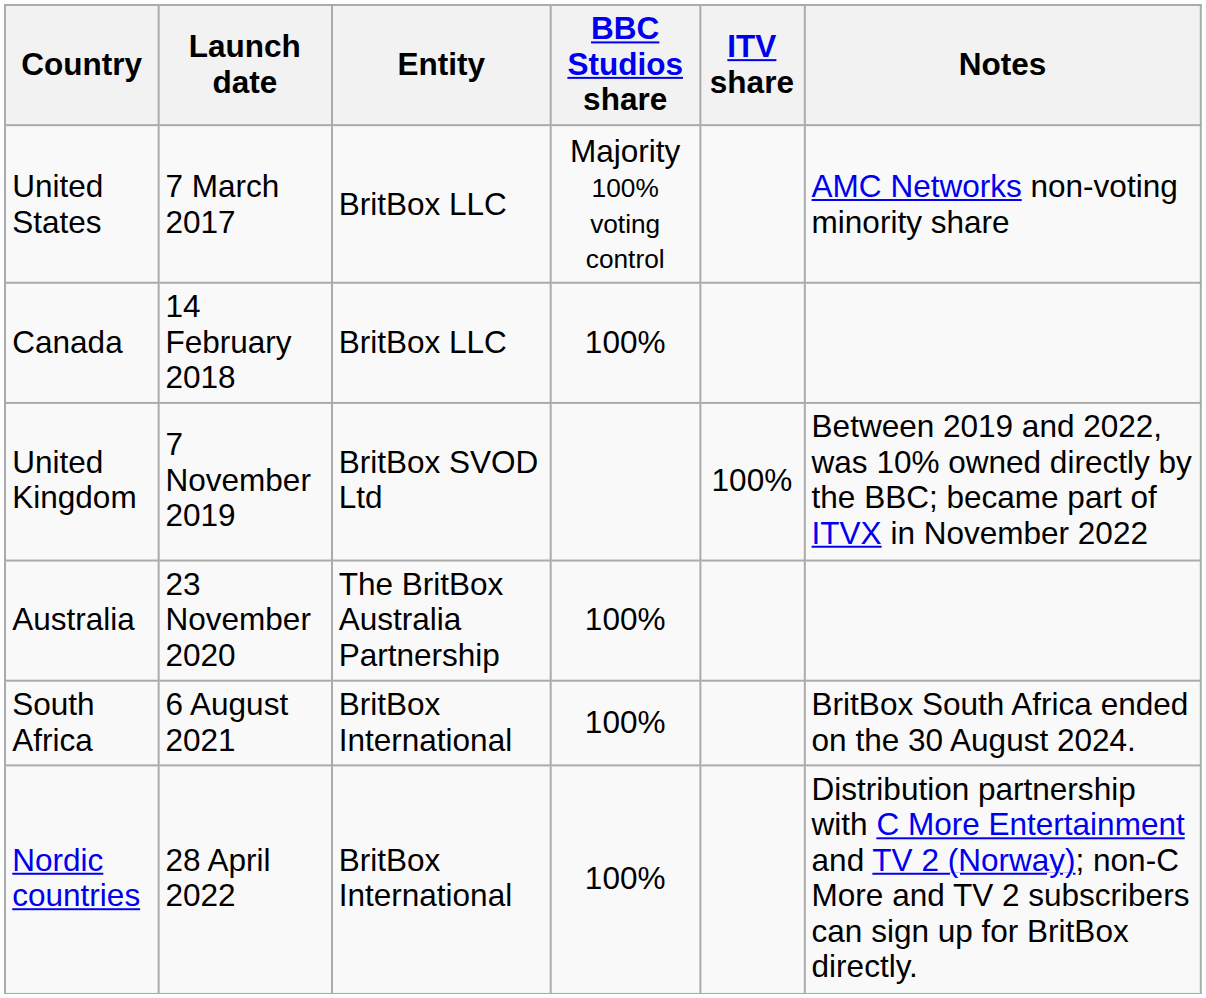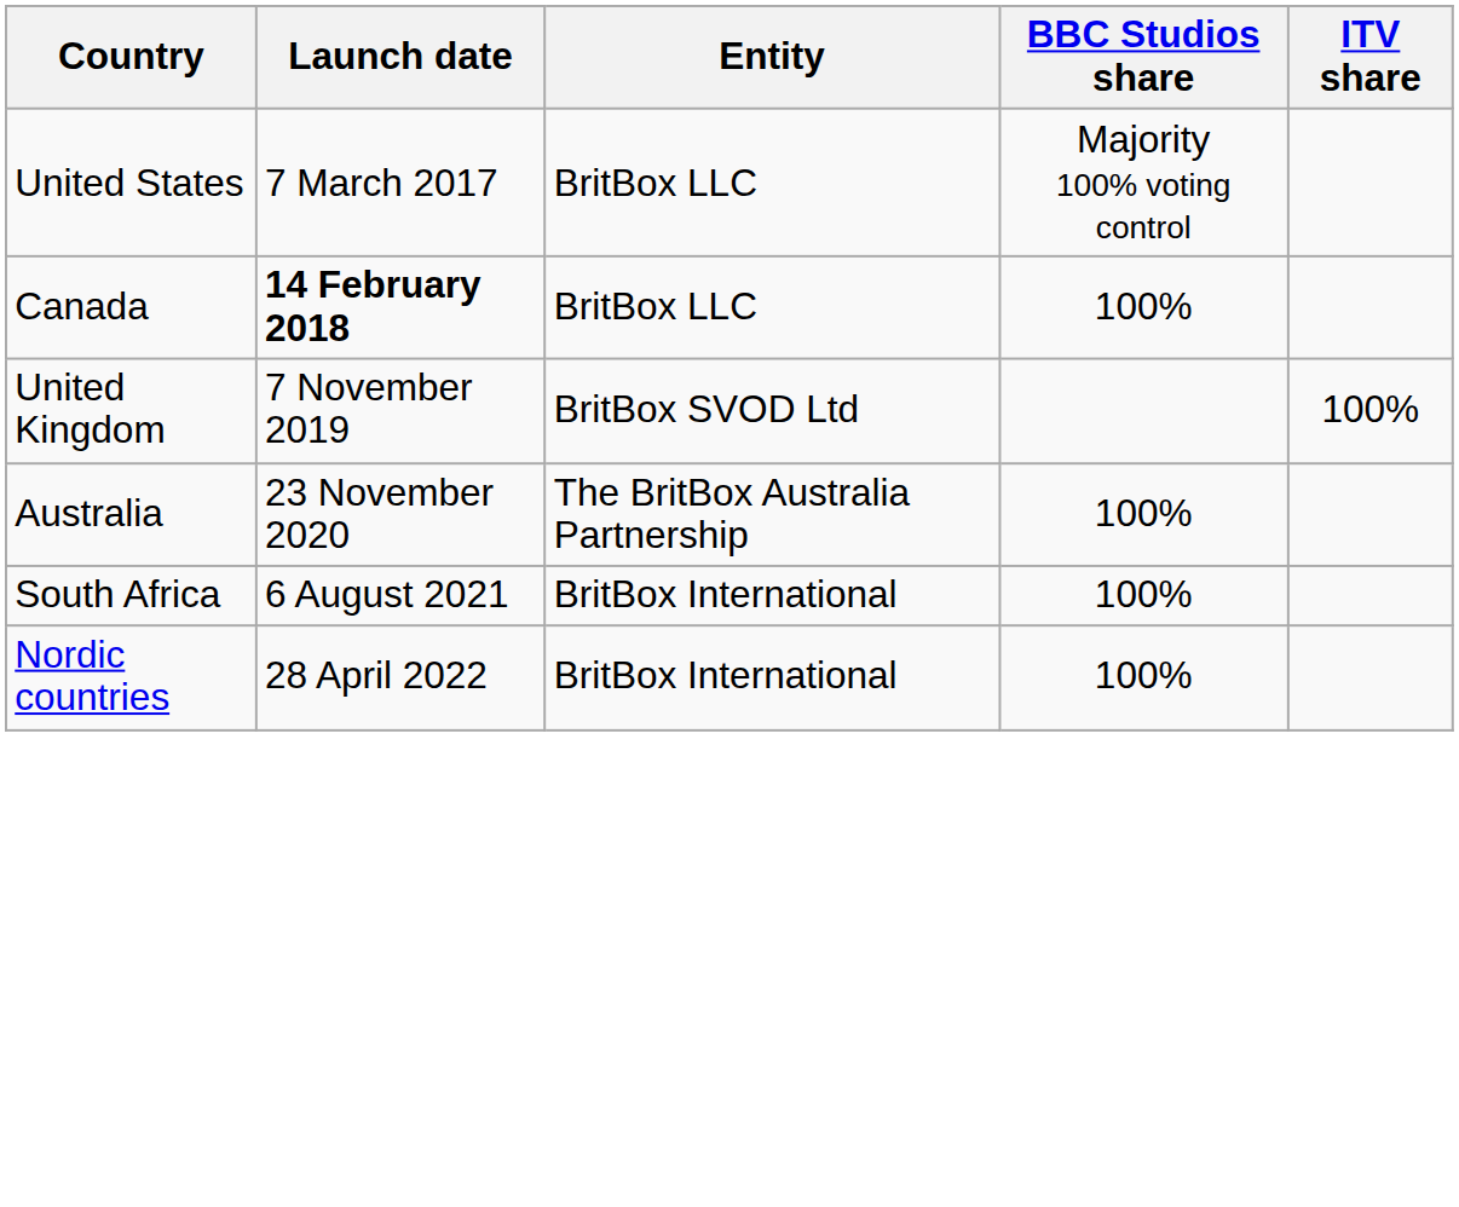 <table class="wikitable plainrowheaders">
 <tr>
 <th scope="col">Country</th>
 <th scope="col">Launch date</th>
 <th scope="col">Entity</th>
 <th scope="col"><a href='#'>BBC Studios</a> share</th>
 <th scope="col"><a href='#'>ITV</a> share</th>
-<th scope="col">Notes</th>
 </tr>
 <tr>
 <td>United States</td>
 <td>7 March 2017</td>
 <td>BritBox LLC</td>
 <td style="text-align:center;">Majority<br><small>100% voting control</small></td>
 <td style="text-align:center;"></td>
-<td><a href='#'>AMC Networks</a> non-voting minority share</td>
 </tr>
 <tr>
 <td>Canada</td>
-<td>14 February 2018</td>
+<td><strong>14 February 2018</strong></td>
 <td>BritBox LLC</td>
 <td style="text-align:center;">100%</td>
 <td style="text-align:center;"></td>
-<td></td>
 </tr>
 <tr>
 <td>United Kingdom</td>
 <td>7 November 2019</td>
 <td>BritBox SVOD Ltd</td>
 <td style="text-align:center;"></td>
 <td style="text-align:center;">100%</td>
-<td>Between 2019 and 2022, was 10% owned directly by the BBC; became part of <a href='#'>ITVX</a> in November 2022</td>
 </tr>
 <tr>
 <td>Australia</td>
 <td>23 November 2020</td>
 <td>The BritBox Australia Partnership</td>
 <td style="text-align:center;">100%</td>
 <td style="text-align:center;"></td>
-<td></td>
 </tr>
 <tr>
 <td>South Africa</td>
 <td>6 August 2021</td>
 <td>BritBox International</td>
 <td style="text-align:center;">100%</td>
 <td style="text-align:center;"></td>
-<td>BritBox South Africa ended on the 30 August 2024.</td>
 </tr>
 <tr>
 <td><a href='#'>Nordic countries</a></td>
 <td>28 April 2022</td>
 <td>BritBox International</td>
 <td style="text-align:center;">100%</td>
 <td style="text-align:center;"></td>
-<td>Distribution partnership with <a href='#'>C More Entertainment</a> and <a href='#'>TV 2 (Norway)</a>; non-C More and TV 2 subscribers can sign up for BritBox directly.</td>
 </tr>
 </table>
